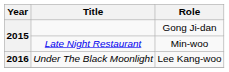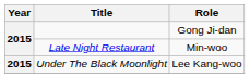 <table class="wikitable" style = "text-align:center;">
 <tr>
 <th>Year</th>
 <th>Title</th>
 <th>Role</th>
 </tr>
 <tr>
 <th rowspan="2">2015</th>
 <td><em></em></td>
 <td>Gong Ji-dan</td>
 </tr>
 <tr>
 <td><em><a href='#'>Late Night Restaurant</a></em></td>
 <td>Min-woo</td>
 </tr>
 <tr>
-<th>2016</th>
+<th>2015</th>
 <td><em>Under The Black Moonlight</em></td>
 <td>Lee Kang-woo</td>
 </tr>
 <tr>
 </tr>
 </table>
